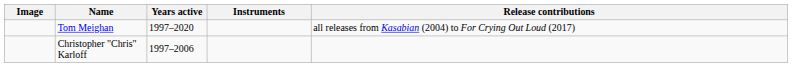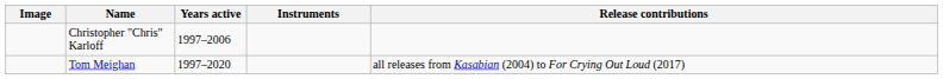 <table class="wikitable" width="100%" border="1">
 <tr>
 <th width="75">Image</th>
 <th width="140">Name</th>
 <th width="90">Years active</th>
 <th width="160">Instruments</th>
 <th>Release contributions</th>
 </tr>
 <tr>
 <td></td>
+<td>Christopher "Chris" Karloff</td>
+<td>1997–2006</td>
+<td></td>
+<td></td>
+</tr>
+<tr>
+<td></td>
 <td><a href='#'>Tom Meighan</a></td>
 <td>1997–2020</td>
 <td></td>
 <td>all releases from <em><a href='#'>Kasabian</a></em> (2004) to <em>For Crying Out Loud</em> (2017)</td>
 </tr>
-<tr>
-<td></td>
-<td>Christopher "Chris" Karloff</td>
-<td>1997–2006</td>
-<td></td>
-<td></td>
-</tr>
 </table>
